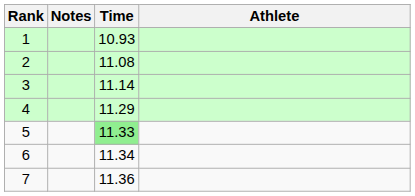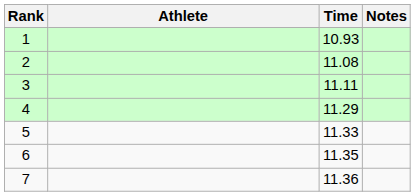 <table class="wikitable" style="text-align:center">
 <tr>
 <th>Rank</th>
+<th Style="width:18em">Athlete</th>
+<th>Time</th>
 <th>Notes</th>
-<th>Time</th>
-<th Style="width:18em">Athlete</th>
 </tr>
 <tr style="background:#cfc">
 <td>1</td>
+<td style="text-align:left"></td>
+<td>10.93</td>
 <td></td>
-<td>10.93</td>
-<td style="text-align:left"></td>
 </tr>
 <tr style="background:#cfc">
 <td>2</td>
+<td style="text-align:left"></td>
+<td>11.08</td>
 <td></td>
-<td>11.08</td>
-<td style="text-align:left"></td>
 </tr>
 <tr style="background:#cfc">
 <td>3</td>
+<td style="text-align:left"></td>
+<td>11.11</td>
 <td></td>
-<td>11.14</td>
-<td style="text-align:left"></td>
 </tr>
 <tr style="background:#cfc">
 <td>4</td>
+<td style="text-align:left"></td>
+<td>11.29</td>
 <td></td>
-<td>11.29</td>
-<td style="text-align:left"></td>
 </tr>
 <tr>
 <td>5</td>
+<td style="text-align:left"></td>
+<td>11.33</td>
 <td></td>
-<td style="background: lightgreen;">11.33</td>
-<td style="text-align:left"></td>
 </tr>
 <tr>
 <td>6</td>
+<td style="text-align:left"></td>
+<td>11.35</td>
 <td></td>
-<td>11.34</td>
-<td style="text-align:left"></td>
 </tr>
 <tr>
 <td>7</td>
+<td style="text-align:left"></td>
+<td>11.36</td>
 <td></td>
-<td>11.36</td>
-<td style="text-align:left"></td>
 </tr>
 </table>
